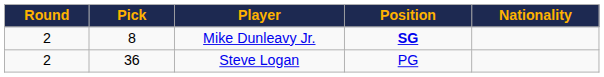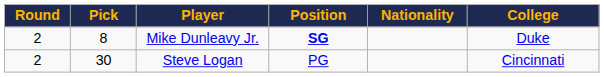 <table class="wikitable sortable sortable">
 <tr>
 <th style="background:#1D2951; color:#FFB300" width="10%">Round</th>
 <th style="background:#1D2951; color:#FFB300" width="10%">Pick</th>
 <th style="background:#1D2951; color:#FFB300" width="20%">Player</th>
 <th style="background:#1D2951; color:#FFB300" width="15%">Position</th>
 <th style="background:#1D2951; color:#FFB300" width="15%">Nationality</th>
+<th style="background:#1D2951; color:#FFB300" width="20%">College</th>
 </tr>
 <tr style="text-align: center">
 <td>2</td>
 <td>8</td>
 <td><a href='#'>Mike Dunleavy Jr.</a></td>
 <td><strong><a href='#'>SG</a></strong></td>
 <td></td>
+<td><a href='#'>Duke</a></td>
 </tr>
 <tr style="text-align: center">
 <td>2</td>
-<td>36</td>
+<td>30</td>
 <td><a href='#'>Steve Logan</a></td>
 <td><a href='#'>PG</a></td>
 <td></td>
+<td><a href='#'>Cincinnati</a></td>
 </tr>
 </table>
